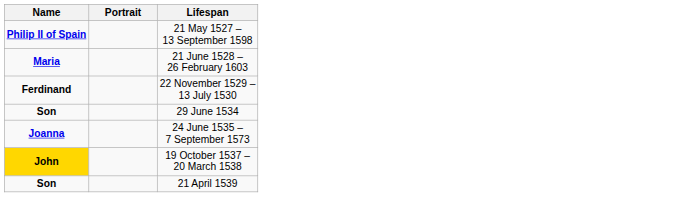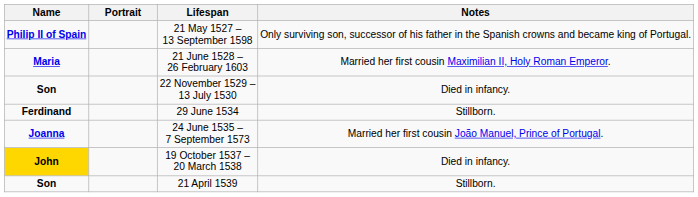 <table style="text-align:center" class="wikitable">
 <tr>
 <th>Name</th>
 <th style="width:100px;">Portrait</th>
 <th>Lifespan</th>
+<th>Notes</th>
 </tr>
 <tr>
 <td><strong><a href='#'>Philip II of Spain</a></strong><br></td>
 <td></td>
 <td>21 May 1527 –<br> 13 September 1598</td>
+<td>Only surviving son, successor of his father in the Spanish crowns and became king of Portugal.</td>
 </tr>
 <tr>
 <td><strong><a href='#'>Maria</a></strong><br></td>
 <td></td>
 <td>21 June 1528 –<br>26 February 1603</td>
+<td>Married her first cousin <a href='#'>Maximilian II, Holy Roman Emperor</a>.</td>
+</tr>
+<tr>
+<td><strong>Son</strong><br></td>
+<td></td>
+<td>22 November 1529 –<br> 13 July 1530</td>
+<td>Died in infancy.</td>
 </tr>
 <tr>
 <td><strong>Ferdinand</strong><br></td>
 <td></td>
-<td>22 November 1529 –<br> 13 July 1530</td>
-</tr>
-<tr>
-<td><strong>Son</strong><br></td>
-<td></td>
 <td>29 June 1534</td>
+<td>Stillborn.</td>
 </tr>
 <tr>
 <td><strong><a href='#'>Joanna</a></strong><br></td>
 <td></td>
 <td>24 June 1535 –<br>7 September 1573</td>
+<td>Married her first cousin <a href='#'>João Manuel, Prince of Portugal</a>.</td>
 </tr>
 <tr>
 <td style="background: gold;"><strong>John</strong><br></td>
 <td></td>
 <td>19 October 1537 –<br> 20 March 1538</td>
+<td>Died in infancy.</td>
 </tr>
 <tr>
 <td><strong>Son</strong><br></td>
 <td></td>
 <td>21 April 1539</td>
+<td>Stillborn.</td>
 </tr>
 </table>
